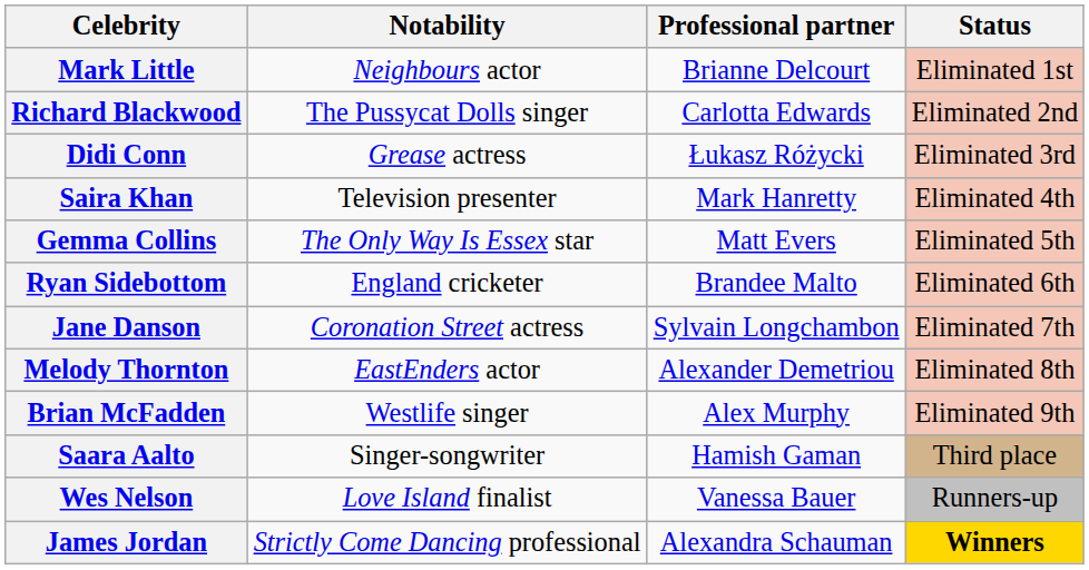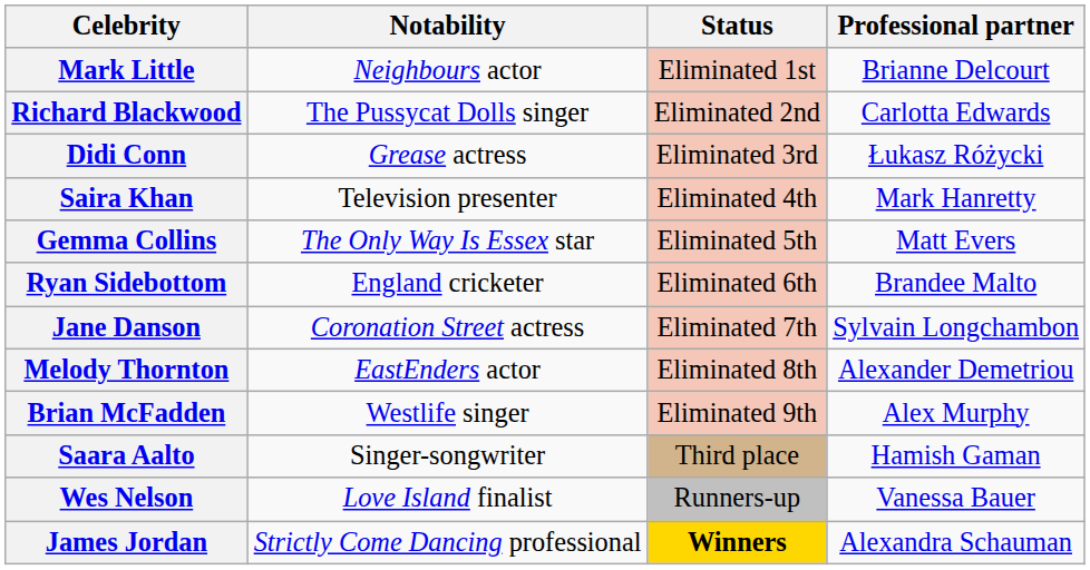 <table class="wikitable sortable" style="text-align:center;">
 <tr>
 <th scope="col">Celebrity</th>
 <th scope="col" class="unsortable">Notability</th>
+<th scope="col">Status</th>
 <th scope="col">Professional partner</th>
-<th scope="col">Status</th>
 </tr>
 <tr>
 <th scope="row"><a href='#'>Mark Little</a></th>
 <td><em><a href='#'>Neighbours</a></em> actor</td>
+<td bgcolor="f4c7b8">Eliminated 1st<br></td>
 <td><a href='#'>Brianne Delcourt</a></td>
-<td bgcolor="f4c7b8">Eliminated 1st<br></td>
 </tr>
 <tr>
 <th scope="row"><a href='#'>Richard Blackwood</a></th>
 <td><a href='#'>The Pussycat Dolls</a> singer</td>
+<td bgcolor="f4c7b8">Eliminated 2nd<br></td>
 <td><a href='#'>Carlotta Edwards</a></td>
-<td bgcolor="f4c7b8">Eliminated 2nd<br></td>
 </tr>
 <tr>
 <th scope="row"><a href='#'>Didi Conn</a></th>
 <td><em><a href='#'>Grease</a></em> actress</td>
+<td bgcolor="f4c7b8">Eliminated 3rd<br></td>
 <td><a href='#'>Łukasz Różycki</a></td>
-<td bgcolor="f4c7b8">Eliminated 3rd<br></td>
 </tr>
 <tr>
 <th scope="row"><a href='#'>Saira Khan</a></th>
 <td>Television presenter</td>
+<td bgcolor="f4c7b8">Eliminated 4th<br></td>
 <td><a href='#'>Mark Hanretty</a></td>
-<td bgcolor="f4c7b8">Eliminated 4th<br></td>
 </tr>
 <tr>
 <th scope="row"><a href='#'>Gemma Collins</a></th>
 <td><em><a href='#'>The Only Way Is Essex</a></em> star</td>
+<td bgcolor="f4c7b8">Eliminated 5th<br></td>
 <td><a href='#'>Matt Evers</a></td>
-<td bgcolor="f4c7b8">Eliminated 5th<br></td>
 </tr>
 <tr>
 <th scope="row"><a href='#'>Ryan Sidebottom</a></th>
 <td><a href='#'>England</a> cricketer</td>
+<td bgcolor="f4c7b8">Eliminated 6th<br></td>
 <td><a href='#'>Brandee Malto</a></td>
-<td bgcolor="f4c7b8">Eliminated 6th<br></td>
 </tr>
 <tr>
 <th scope="row"><a href='#'>Jane Danson</a></th>
 <td><em><a href='#'>Coronation Street</a></em> actress</td>
+<td bgcolor="f4c7b8">Eliminated 7th<br></td>
 <td><a href='#'>Sylvain Longchambon</a></td>
-<td bgcolor="f4c7b8">Eliminated 7th<br></td>
 </tr>
 <tr>
 <th scope="row"><a href='#'>Melody Thornton</a></th>
 <td><em><a href='#'>EastEnders</a></em> actor</td>
+<td bgcolor="f4c7b8">Eliminated 8th<br></td>
 <td><a href='#'>Alexander Demetriou</a></td>
-<td bgcolor="f4c7b8">Eliminated 8th<br></td>
 </tr>
 <tr>
 <th scope="row"><a href='#'>Brian McFadden</a></th>
 <td><a href='#'>Westlife</a> singer</td>
+<td bgcolor="f4c7b8">Eliminated 9th<br></td>
 <td><a href='#'>Alex Murphy</a></td>
-<td bgcolor="f4c7b8">Eliminated 9th<br></td>
 </tr>
 <tr>
 <th scope="row"><a href='#'>Saara Aalto</a></th>
 <td>Singer-songwriter</td>
+<td bgcolor="tan">Third place<br></td>
 <td><a href='#'>Hamish Gaman</a></td>
-<td bgcolor="tan">Third place<br></td>
 </tr>
 <tr>
 <th scope="row"><a href='#'>Wes Nelson</a></th>
 <td><em><a href='#'>Love Island</a></em> finalist</td>
+<td bgcolor="silver">Runners-up<br></td>
 <td><a href='#'>Vanessa Bauer</a></td>
-<td bgcolor="silver">Runners-up<br></td>
 </tr>
 <tr>
 <th scope="row"><a href='#'>James Jordan</a></th>
 <td><em><a href='#'>Strictly Come Dancing</a></em> professional</td>
+<td bgcolor="gold"><strong>Winners</strong><br></td>
 <td><a href='#'>Alexandra Schauman</a></td>
-<td bgcolor="gold"><strong>Winners</strong><br></td>
 </tr>
 </table>
